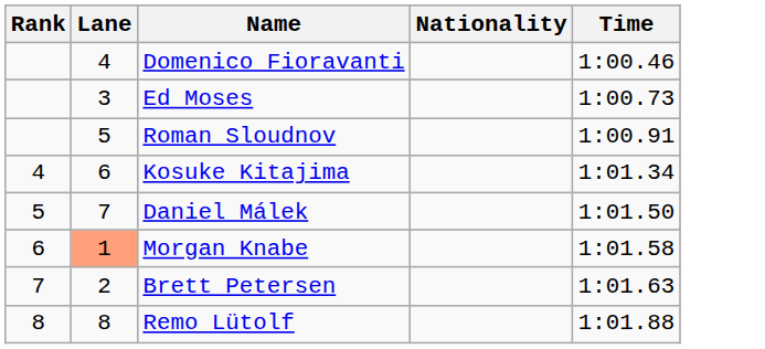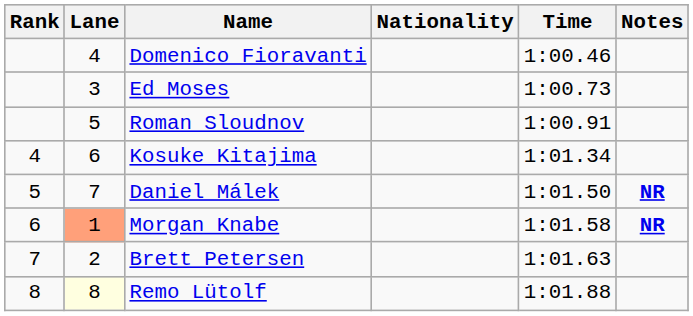 <table class="wikitable sortable" style="text-align:center">
 <tr>
 <th>Rank</th>
 <th>Lane</th>
 <th>Name</th>
 <th>Nationality</th>
 <th>Time</th>
+<th>Notes</th>
 </tr>
 <tr>
 <td></td>
 <td>4</td>
 <td align=left><a href='#'>Domenico Fioravanti</a></td>
 <td align=left></td>
 <td>1:00.46</td>
+<td></td>
 </tr>
 <tr>
 <td></td>
 <td>3</td>
 <td align=left><a href='#'>Ed Moses</a></td>
 <td align=left></td>
 <td>1:00.73</td>
+<td></td>
 </tr>
 <tr>
 <td></td>
 <td>5</td>
 <td align=left><a href='#'>Roman Sloudnov</a></td>
 <td align=left></td>
 <td>1:00.91</td>
+<td></td>
 </tr>
 <tr>
 <td>4</td>
 <td>6</td>
 <td align=left><a href='#'>Kosuke Kitajima</a></td>
 <td align=left></td>
 <td>1:01.34</td>
+<td></td>
 </tr>
 <tr>
 <td>5</td>
 <td>7</td>
 <td align=left><a href='#'>Daniel Málek</a></td>
 <td align=left></td>
 <td>1:01.50</td>
+<td><strong><a href='#'>NR</a></strong></td>
 </tr>
 <tr>
 <td>6</td>
 <td style="background: lightsalmon;">1</td>
 <td align=left><a href='#'>Morgan Knabe</a></td>
 <td align=left></td>
 <td>1:01.58</td>
+<td><strong><a href='#'>NR</a></strong></td>
 </tr>
 <tr>
 <td>7</td>
 <td>2</td>
 <td align=left><a href='#'>Brett Petersen</a></td>
 <td align=left></td>
 <td>1:01.63</td>
+<td></td>
 </tr>
 <tr>
 <td>8</td>
-<td>8</td>
+<td style="background: lightyellow;">8</td>
 <td align=left><a href='#'>Remo Lütolf</a></td>
 <td align=left></td>
 <td>1:01.88</td>
+<td></td>
 </tr>
 </table>
